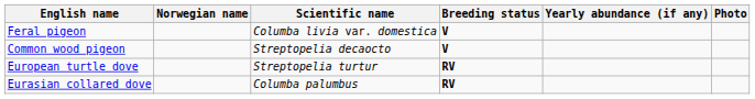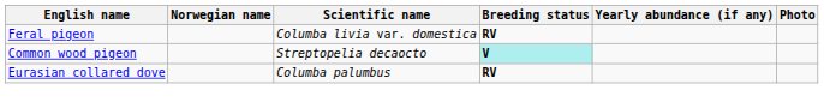 <table class="wikitable">
 <tr>
 <th>English name</th>
 <th>Norwegian name</th>
 <th>Scientific name</th>
 <th>Breeding status</th>
 <th>Yearly abundance (if any)</th>
 <th>Photo</th>
 </tr>
 <tr>
 <td><a href='#'>Feral pigeon</a></td>
 <td></td>
 <td><em> Columba livia</em> var. <em>domestica</em></td>
-<td><strong>V</strong></td>
+<td><strong>RV</strong></td>
 <td></td>
 <td><br></td>
 </tr>
 <tr>
 <td><a href='#'>Common wood pigeon</a></td>
 <td></td>
 <td><em> Streptopelia decaocto</em></td>
-<td><strong>V</strong></td>
-<td></td>
-<td><br></td>
-</tr>
-<tr>
-<td><a href='#'>European turtle dove</a></td>
-<td></td>
-<td><em> Streptopelia turtur</em></td>
-<td><strong>RV</strong></td>
+<td style="background: paleturquoise;"><strong>V</strong></td>
 <td></td>
 <td><br></td>
 </tr>
 <tr>
 <td><a href='#'>Eurasian collared dove</a></td>
 <td></td>
 <td><em>Columba palumbus</em></td>
 <td><strong>RV</strong></td>
 <td></td>
 <td><br></td>
 </tr>
 </table>
